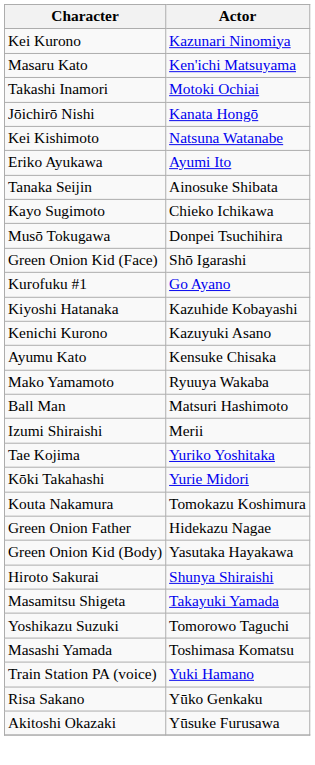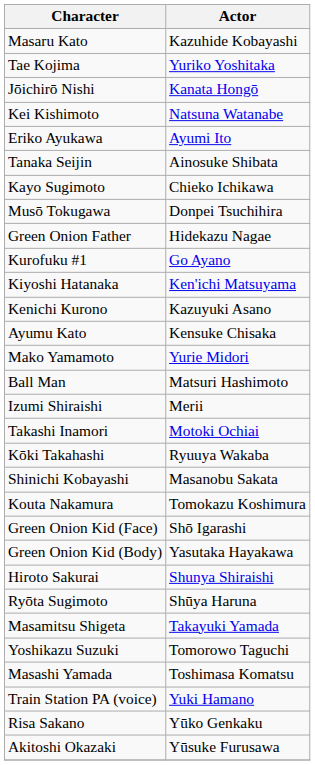 <table class="wikitable">
 <tr>
 <th>Character</th>
 <th>Actor</th>
 </tr>
 <tr>
-<td>Kei Kurono</td>
-<td><a href='#'>Kazunari Ninomiya</a></td>
+<td>Masaru Kato</td>
+<td>Kazuhide Kobayashi</td>
 </tr>
 <tr>
-<td>Masaru Kato</td>
-<td><a href='#'>Ken'ichi Matsuyama</a></td>
-</tr>
-<tr>
-<td>Takashi Inamori</td>
-<td><a href='#'>Motoki Ochiai</a></td>
+<td>Tae Kojima</td>
+<td><a href='#'>Yuriko Yoshitaka</a></td>
 </tr>
 <tr>
 <td>Jōichirō Nishi</td>
 <td><a href='#'>Kanata Hongō</a></td>
 </tr>
 <tr>
 <td>Kei Kishimoto</td>
 <td><a href='#'>Natsuna Watanabe</a></td>
 </tr>
 <tr>
 <td>Eriko Ayukawa</td>
 <td><a href='#'>Ayumi Ito</a></td>
 </tr>
 <tr>
 <td>Tanaka Seijin</td>
 <td>Ainosuke Shibata</td>
 </tr>
 <tr>
 <td>Kayo Sugimoto</td>
 <td>Chieko Ichikawa</td>
 </tr>
 <tr>
 <td>Musō Tokugawa</td>
 <td>Donpei Tsuchihira</td>
 </tr>
 <tr>
-<td>Green Onion Kid (Face)</td>
-<td>Shō Igarashi</td>
+<td>Green Onion Father</td>
+<td>Hidekazu Nagae</td>
 </tr>
 <tr>
 <td>Kurofuku #1</td>
 <td><a href='#'>Go Ayano</a></td>
 </tr>
 <tr>
 <td>Kiyoshi Hatanaka</td>
-<td>Kazuhide Kobayashi</td>
+<td><a href='#'>Ken'ichi Matsuyama</a></td>
 </tr>
 <tr>
 <td>Kenichi Kurono</td>
 <td>Kazuyuki Asano</td>
 </tr>
 <tr>
 <td>Ayumu Kato</td>
 <td>Kensuke Chisaka</td>
 </tr>
 <tr>
 <td>Mako Yamamoto</td>
-<td>Ryuuya Wakaba</td>
+<td><a href='#'>Yurie Midori</a></td>
 </tr>
 <tr>
 <td>Ball Man</td>
 <td>Matsuri Hashimoto</td>
 </tr>
 <tr>
 <td>Izumi Shiraishi</td>
 <td>Merii</td>
 </tr>
 <tr>
-<td>Tae Kojima</td>
-<td><a href='#'>Yuriko Yoshitaka</a></td>
+<td>Takashi Inamori</td>
+<td><a href='#'>Motoki Ochiai</a></td>
 </tr>
 <tr>
 <td>Kōki Takahashi</td>
-<td><a href='#'>Yurie Midori</a></td>
+<td>Ryuuya Wakaba</td>
+</tr>
+<tr>
+<td>Shinichi Kobayashi</td>
+<td>Masanobu Sakata</td>
 </tr>
 <tr>
 <td>Kouta Nakamura</td>
 <td>Tomokazu Koshimura</td>
 </tr>
 <tr>
-<td>Green Onion Father</td>
-<td>Hidekazu Nagae</td>
+<td>Green Onion Kid (Face)</td>
+<td>Shō Igarashi</td>
 </tr>
 <tr>
 <td>Green Onion Kid (Body)</td>
 <td>Yasutaka Hayakawa</td>
 </tr>
 <tr>
 <td>Hiroto Sakurai</td>
 <td><a href='#'>Shunya Shiraishi</a></td>
+</tr>
+<tr>
+<td>Ryōta Sugimoto</td>
+<td>Shūya Haruna</td>
 </tr>
 <tr>
 <td>Masamitsu Shigeta</td>
 <td><a href='#'>Takayuki Yamada</a></td>
 </tr>
 <tr>
 <td>Yoshikazu Suzuki</td>
 <td>Tomorowo Taguchi</td>
 </tr>
 <tr>
 <td>Masashi Yamada</td>
 <td>Toshimasa Komatsu</td>
 </tr>
 <tr>
 <td>Train Station PA (voice)</td>
 <td><a href='#'>Yuki Hamano</a></td>
 </tr>
 <tr>
 <td>Risa Sakano</td>
 <td>Yūko Genkaku</td>
 </tr>
 <tr>
 <td>Akitoshi Okazaki</td>
 <td>Yūsuke Furusawa</td>
 </tr>
 <tr>
 </tr>
 </table>
